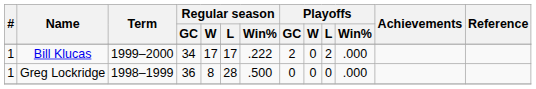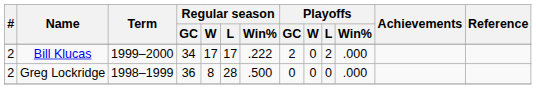 <table class="wikitable" style="text-align:center">
 <tr>
 <th rowspan="2">#</th>
 <th rowspan="2">Name</th>
 <th rowspan="2">Term</th>
 <th colspan="4">Regular season</th>
 <th colspan="4">Playoffs</th>
 <th rowspan="2">Achievements</th>
 <th rowspan="2">Reference</th>
 </tr>
 <tr>
 <th>GC</th>
 <th>W</th>
 <th>L</th>
 <th>Win%</th>
 <th>GC</th>
 <th>W</th>
 <th>L</th>
 <th>Win%</th>
 </tr>
 <tr>
 </tr>
 <tr>
-<td align=center>1</td>
+<td align=center>2</td>
 <td><a href='#'>Bill Klucas</a></td>
 <td>1999–2000</td>
 <td>34</td>
 <td>17</td>
 <td>17</td>
 <td>.222</td>
 <td>2</td>
 <td>0</td>
 <td>2</td>
 <td>.000</td>
 <td></td>
 <td></td>
 </tr>
 <tr>
-<td align=center>1</td>
+<td align=center>2</td>
 <td>Greg Lockridge</td>
 <td>1998–1999</td>
 <td>36</td>
 <td>8</td>
 <td>28</td>
 <td>.500</td>
 <td>0</td>
 <td>0</td>
 <td>0</td>
 <td>.000</td>
 <td></td>
 <td></td>
 </tr>
 <tr>
 </tr>
 </table>
